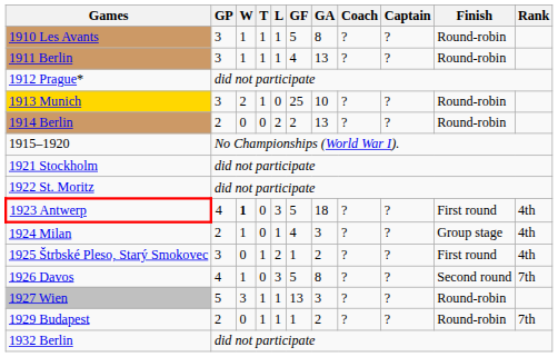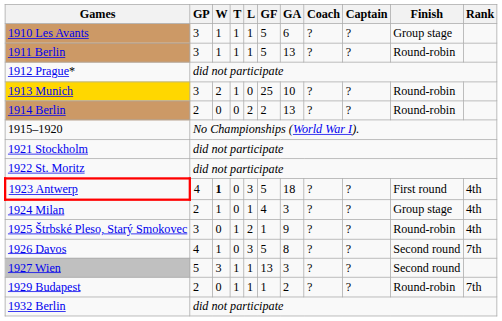 <table class="wikitable sortable">
 <tr>
 <th>Games</th>
 <th>GP</th>
 <th>W</th>
 <th>T</th>
 <th>L</th>
 <th>GF</th>
 <th>GA</th>
 <th>Coach</th>
 <th>Captain</th>
 <th>Finish</th>
 <th>Rank</th>
 </tr>
 <tr>
 <td bgcolor= cc9966> <a href='#'>1910 Les Avants</a></td>
 <td>3</td>
 <td>1</td>
 <td>1</td>
 <td>1</td>
 <td>5</td>
-<td>8</td>
+<td>6</td>
 <td>?</td>
 <td>?</td>
-<td>Round-robin</td>
+<td>Group stage</td>
 <td></td>
 </tr>
 <tr>
 <td bgcolor= cc9966> <a href='#'>1911 Berlin</a></td>
 <td>3</td>
 <td>1</td>
 <td>1</td>
 <td>1</td>
-<td>4</td>
+<td>5</td>
 <td>13</td>
 <td>?</td>
 <td>?</td>
 <td>Round-robin</td>
 <td></td>
 </tr>
 <tr>
 <td> <a href='#'>1912 Prague</a>*</td>
 <td colspan=10><em>did not participate</em></td>
 </tr>
 <tr>
 <td bgcolor=gold> <a href='#'>1913 Munich</a></td>
 <td>3</td>
 <td>2</td>
 <td>1</td>
 <td>0</td>
 <td>25</td>
 <td>10</td>
 <td>?</td>
 <td>?</td>
 <td>Round-robin</td>
 <td></td>
 </tr>
 <tr>
 <td bgcolor= cc9966> <a href='#'>1914 Berlin</a></td>
 <td>2</td>
 <td>0</td>
 <td>0</td>
 <td>2</td>
 <td>2</td>
 <td>13</td>
 <td>?</td>
 <td>?</td>
 <td>Round-robin</td>
 <td></td>
 </tr>
 <tr>
 <td>1915–1920</td>
 <td colspan=10><em>No Championships (<a href='#'>World War I</a>).</em></td>
 </tr>
 <tr>
 <td> <a href='#'>1921 Stockholm</a></td>
 <td colspan=10><em>did not participate</em></td>
 </tr>
 <tr>
 <td> <a href='#'>1922 St. Moritz</a></td>
 <td colspan=10><em>did not participate</em></td>
 </tr>
 <tr>
 <td style="border: 3px solid red"> <a href='#'>1923 Antwerp</a></td>
 <td>4</td>
 <td><strong>1</strong></td>
 <td>0</td>
 <td>3</td>
 <td>5</td>
 <td>18</td>
 <td>?</td>
 <td>?</td>
 <td>First round</td>
 <td>4th</td>
 </tr>
 <tr>
 <td> <a href='#'>1924 Milan</a></td>
 <td>2</td>
 <td>1</td>
 <td>0</td>
 <td>1</td>
 <td>4</td>
 <td>3</td>
 <td>?</td>
 <td>?</td>
 <td>Group stage</td>
 <td>4th</td>
 </tr>
 <tr>
 <td> <a href='#'>1925 Štrbské Pleso, Starý Smokovec</a></td>
 <td>3</td>
 <td>0</td>
 <td>1</td>
 <td>2</td>
 <td>1</td>
-<td>2</td>
+<td>9</td>
 <td>?</td>
 <td>?</td>
-<td>First round</td>
+<td>Round-robin</td>
 <td>4th</td>
 </tr>
 <tr>
 <td> <a href='#'>1926 Davos</a></td>
 <td>4</td>
 <td>1</td>
 <td>0</td>
 <td>3</td>
 <td>5</td>
 <td>8</td>
 <td>?</td>
 <td>?</td>
 <td>Second round</td>
 <td>7th</td>
 </tr>
 <tr>
 <td bgcolor=silver> <a href='#'>1927 Wien</a></td>
 <td>5</td>
 <td>3</td>
 <td>1</td>
 <td>1</td>
 <td>13</td>
 <td>3</td>
 <td>?</td>
 <td>?</td>
-<td>Round-robin</td>
+<td>Second round</td>
 <td></td>
 </tr>
 <tr>
 <td> <a href='#'>1929 Budapest</a></td>
 <td>2</td>
 <td>0</td>
 <td>1</td>
 <td>1</td>
 <td>1</td>
 <td>2</td>
 <td>?</td>
 <td>?</td>
 <td>Round-robin</td>
 <td>7th</td>
 </tr>
 <tr>
 <td> <a href='#'>1932 Berlin</a></td>
 <td colspan=10><em>did not participate</em></td>
 </tr>
 </table>
